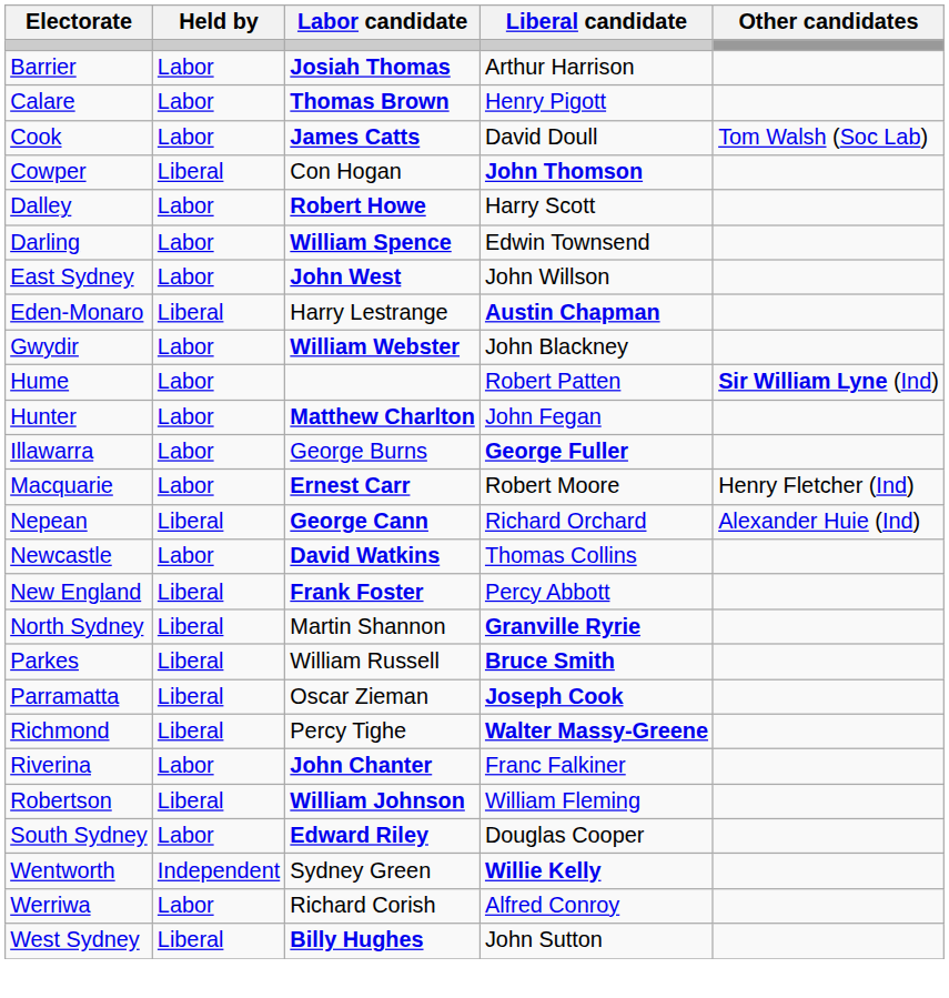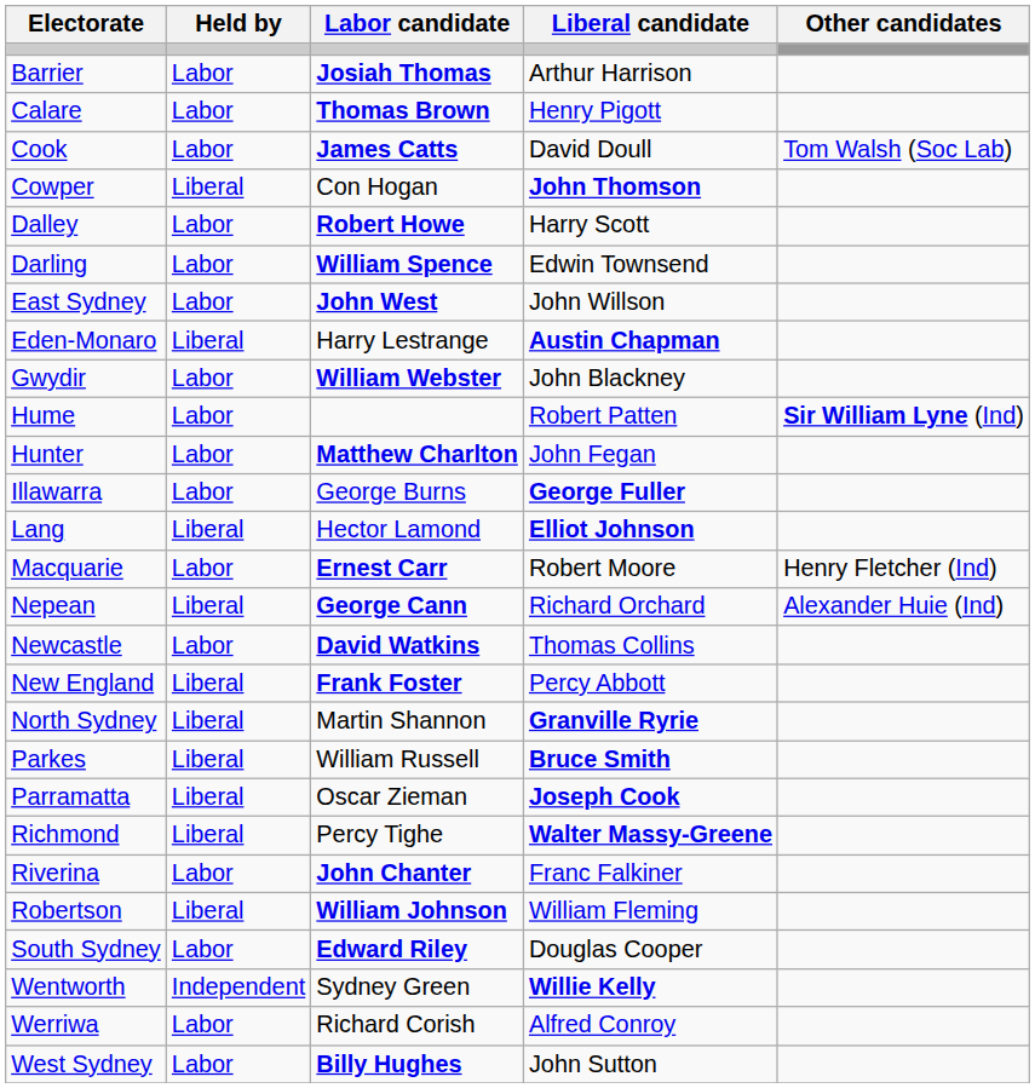 <table class="wikitable">
 <tr>
 <th>Electorate</th>
 <th>Held by</th>
 <th><a href='#'>Labor</a> candidate</th>
 <th><a href='#'>Liberal</a> candidate</th>
 <th>Other candidates</th>
 </tr>
 <tr bgcolor="#cccccc">
 <td></td>
 <td></td>
 <td></td>
 <td></td>
 <td bgcolor="#999999"></td>
 </tr>
 <tr>
 <td><a href='#'>Barrier</a></td>
 <td><a href='#'>Labor</a></td>
 <td><strong><a href='#'>Josiah Thomas</a></strong></td>
 <td>Arthur Harrison</td>
 <td></td>
 </tr>
 <tr>
 <td><a href='#'>Calare</a></td>
 <td><a href='#'>Labor</a></td>
 <td><strong><a href='#'>Thomas Brown</a></strong></td>
 <td><a href='#'>Henry Pigott</a></td>
 <td></td>
 </tr>
 <tr>
 <td><a href='#'>Cook</a></td>
 <td><a href='#'>Labor</a></td>
 <td><strong><a href='#'>James Catts</a></strong></td>
 <td>David Doull</td>
 <td><a href='#'>Tom Walsh</a> (<a href='#'>Soc Lab</a>)</td>
 </tr>
 <tr>
 <td><a href='#'>Cowper</a></td>
 <td><a href='#'>Liberal</a></td>
 <td>Con Hogan</td>
 <td><strong><a href='#'>John Thomson</a></strong></td>
 <td></td>
 </tr>
 <tr>
 <td><a href='#'>Dalley</a></td>
 <td><a href='#'>Labor</a></td>
 <td><strong><a href='#'>Robert Howe</a></strong></td>
 <td>Harry Scott</td>
 <td></td>
 </tr>
 <tr>
 <td><a href='#'>Darling</a></td>
 <td><a href='#'>Labor</a></td>
 <td><strong><a href='#'>William Spence</a></strong></td>
 <td>Edwin Townsend</td>
 <td></td>
 </tr>
 <tr>
 <td><a href='#'>East Sydney</a></td>
 <td><a href='#'>Labor</a></td>
 <td><strong><a href='#'>John West</a></strong></td>
 <td>John Willson</td>
 <td></td>
 </tr>
 <tr>
 <td><a href='#'>Eden-Monaro</a></td>
 <td><a href='#'>Liberal</a></td>
 <td>Harry Lestrange</td>
 <td><strong><a href='#'>Austin Chapman</a></strong></td>
 <td></td>
 </tr>
 <tr>
 <td><a href='#'>Gwydir</a></td>
 <td><a href='#'>Labor</a></td>
 <td><strong><a href='#'>William Webster</a></strong></td>
 <td>John Blackney</td>
 <td></td>
 </tr>
 <tr>
 <td><a href='#'>Hume</a></td>
 <td><a href='#'>Labor</a></td>
 <td></td>
 <td><a href='#'>Robert Patten</a></td>
 <td><strong><a href='#'>Sir William Lyne</a></strong> (<a href='#'>Ind</a>)</td>
 </tr>
 <tr>
 <td><a href='#'>Hunter</a></td>
 <td><a href='#'>Labor</a></td>
 <td><strong><a href='#'>Matthew Charlton</a></strong></td>
 <td><a href='#'>John Fegan</a></td>
 <td></td>
 </tr>
 <tr>
 <td><a href='#'>Illawarra</a></td>
 <td><a href='#'>Labor</a></td>
 <td><a href='#'>George Burns</a></td>
 <td><strong><a href='#'>George Fuller</a></strong></td>
 <td></td>
 </tr>
 <tr>
+<td><a href='#'>Lang</a></td>
+<td><a href='#'>Liberal</a></td>
+<td><a href='#'>Hector Lamond</a></td>
+<td><strong><a href='#'>Elliot Johnson</a></strong></td>
+<td></td>
+</tr>
+<tr>
 <td><a href='#'>Macquarie</a></td>
 <td><a href='#'>Labor</a></td>
 <td><strong><a href='#'>Ernest Carr</a></strong></td>
 <td>Robert Moore</td>
 <td>Henry Fletcher (<a href='#'>Ind</a>)</td>
 </tr>
 <tr>
 <td><a href='#'>Nepean</a></td>
 <td><a href='#'>Liberal</a></td>
 <td><strong><a href='#'>George Cann</a></strong></td>
 <td><a href='#'>Richard Orchard</a></td>
 <td><a href='#'>Alexander Huie</a> (<a href='#'>Ind</a>)</td>
 </tr>
 <tr>
 <td><a href='#'>Newcastle</a></td>
 <td><a href='#'>Labor</a></td>
 <td><strong><a href='#'>David Watkins</a></strong></td>
 <td><a href='#'>Thomas Collins</a></td>
 <td></td>
 </tr>
 <tr>
 <td><a href='#'>New England</a></td>
 <td><a href='#'>Liberal</a></td>
 <td><strong><a href='#'>Frank Foster</a></strong></td>
 <td><a href='#'>Percy Abbott</a></td>
 <td></td>
 </tr>
 <tr>
 <td><a href='#'>North Sydney</a></td>
 <td><a href='#'>Liberal</a></td>
 <td>Martin Shannon</td>
 <td><strong><a href='#'>Granville Ryrie</a></strong></td>
 <td></td>
 </tr>
 <tr>
 <td><a href='#'>Parkes</a></td>
 <td><a href='#'>Liberal</a></td>
 <td>William Russell</td>
 <td><strong><a href='#'>Bruce Smith</a></strong></td>
 </tr>
 <tr>
 <td><a href='#'>Parramatta</a></td>
 <td><a href='#'>Liberal</a></td>
 <td>Oscar Zieman</td>
 <td><strong><a href='#'>Joseph Cook</a></strong></td>
 <td></td>
 </tr>
 <tr>
 <td><a href='#'>Richmond</a></td>
 <td><a href='#'>Liberal</a></td>
 <td>Percy Tighe</td>
 <td><strong><a href='#'>Walter Massy-Greene</a></strong></td>
 <td></td>
 </tr>
 <tr>
 <td><a href='#'>Riverina</a></td>
 <td><a href='#'>Labor</a></td>
 <td><strong><a href='#'>John Chanter</a></strong></td>
 <td><a href='#'>Franc Falkiner</a></td>
 <td></td>
 </tr>
 <tr>
 <td><a href='#'>Robertson</a></td>
 <td><a href='#'>Liberal</a></td>
 <td><strong><a href='#'>William Johnson</a></strong></td>
 <td><a href='#'>William Fleming</a></td>
 <td></td>
 </tr>
 <tr>
 <td><a href='#'>South Sydney</a></td>
 <td><a href='#'>Labor</a></td>
 <td><strong><a href='#'>Edward Riley</a></strong></td>
 <td>Douglas Cooper</td>
 <td></td>
 </tr>
 <tr>
 <td><a href='#'>Wentworth</a></td>
 <td><a href='#'>Independent</a></td>
 <td>Sydney Green</td>
 <td><strong><a href='#'>Willie Kelly</a></strong></td>
 <td></td>
 </tr>
 <tr>
 <td><a href='#'>Werriwa</a></td>
 <td><a href='#'>Labor</a></td>
 <td>Richard Corish</td>
 <td><a href='#'>Alfred Conroy</a></td>
 <td></td>
 </tr>
 <tr>
 <td><a href='#'>West Sydney</a></td>
-<td><a href='#'>Liberal</a></td>
+<td><a href='#'>Labor</a></td>
 <td><strong><a href='#'>Billy Hughes</a></strong></td>
 <td>John Sutton</td>
 <td></td>
 </tr>
 </table>
